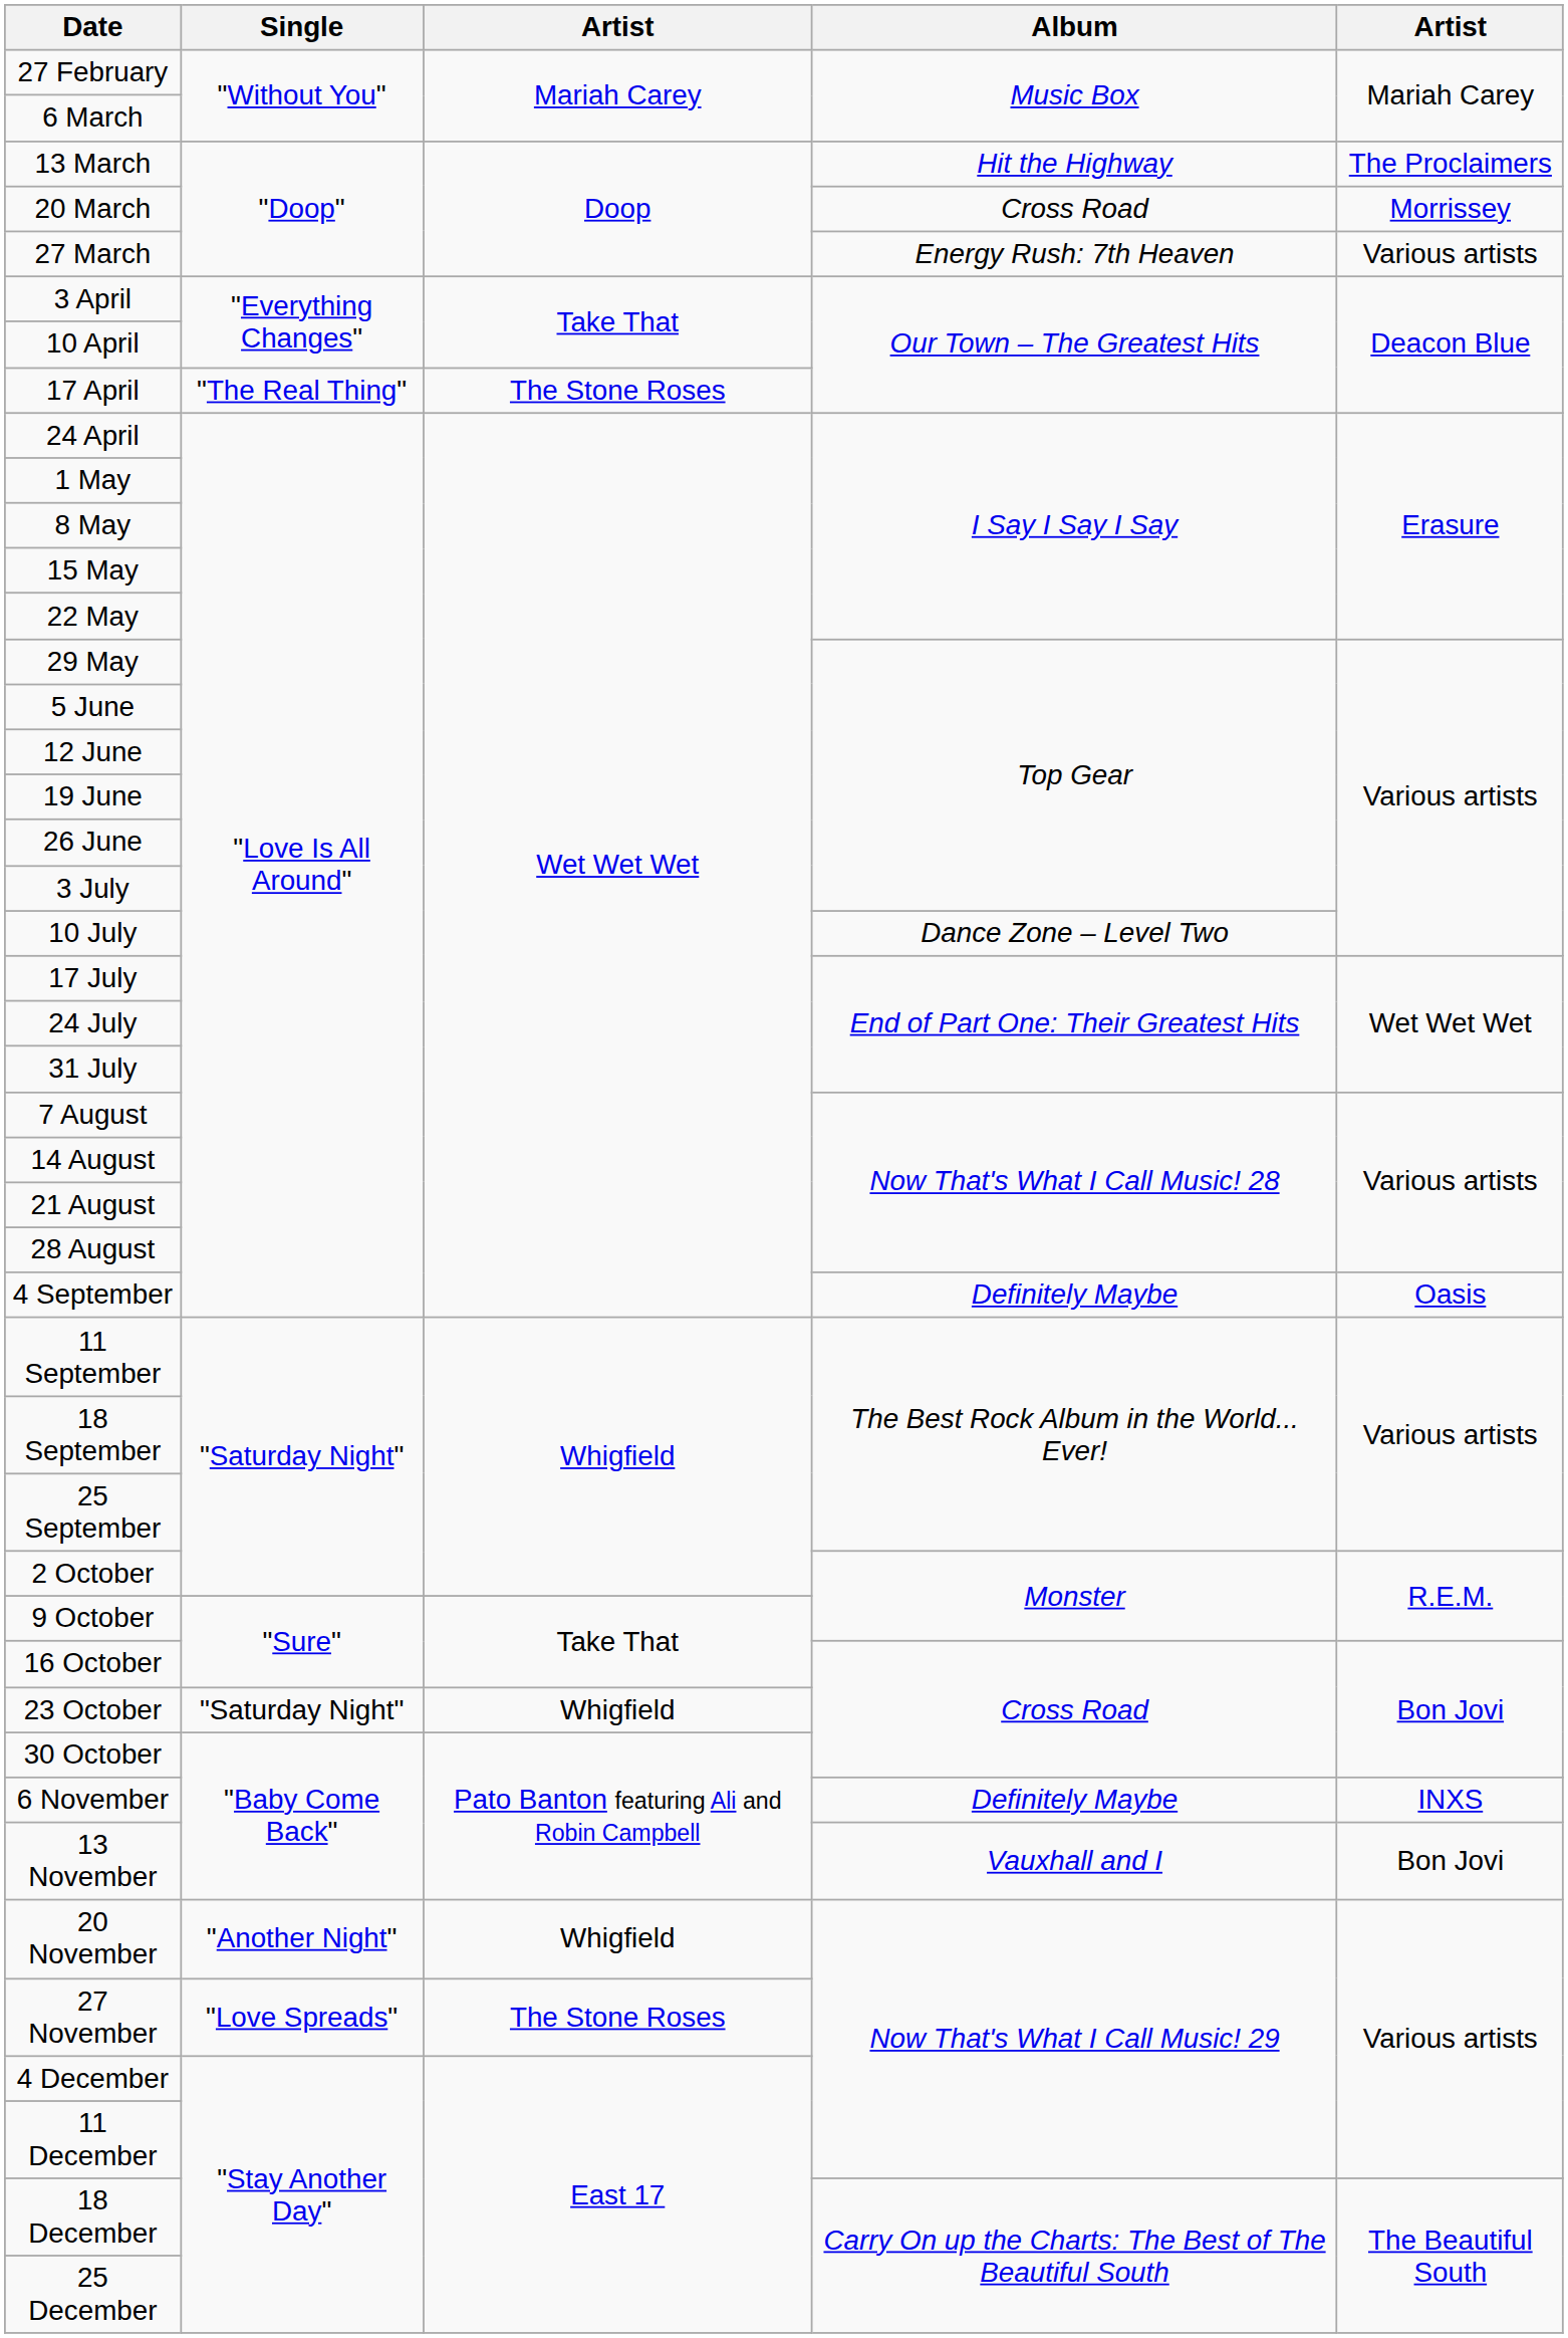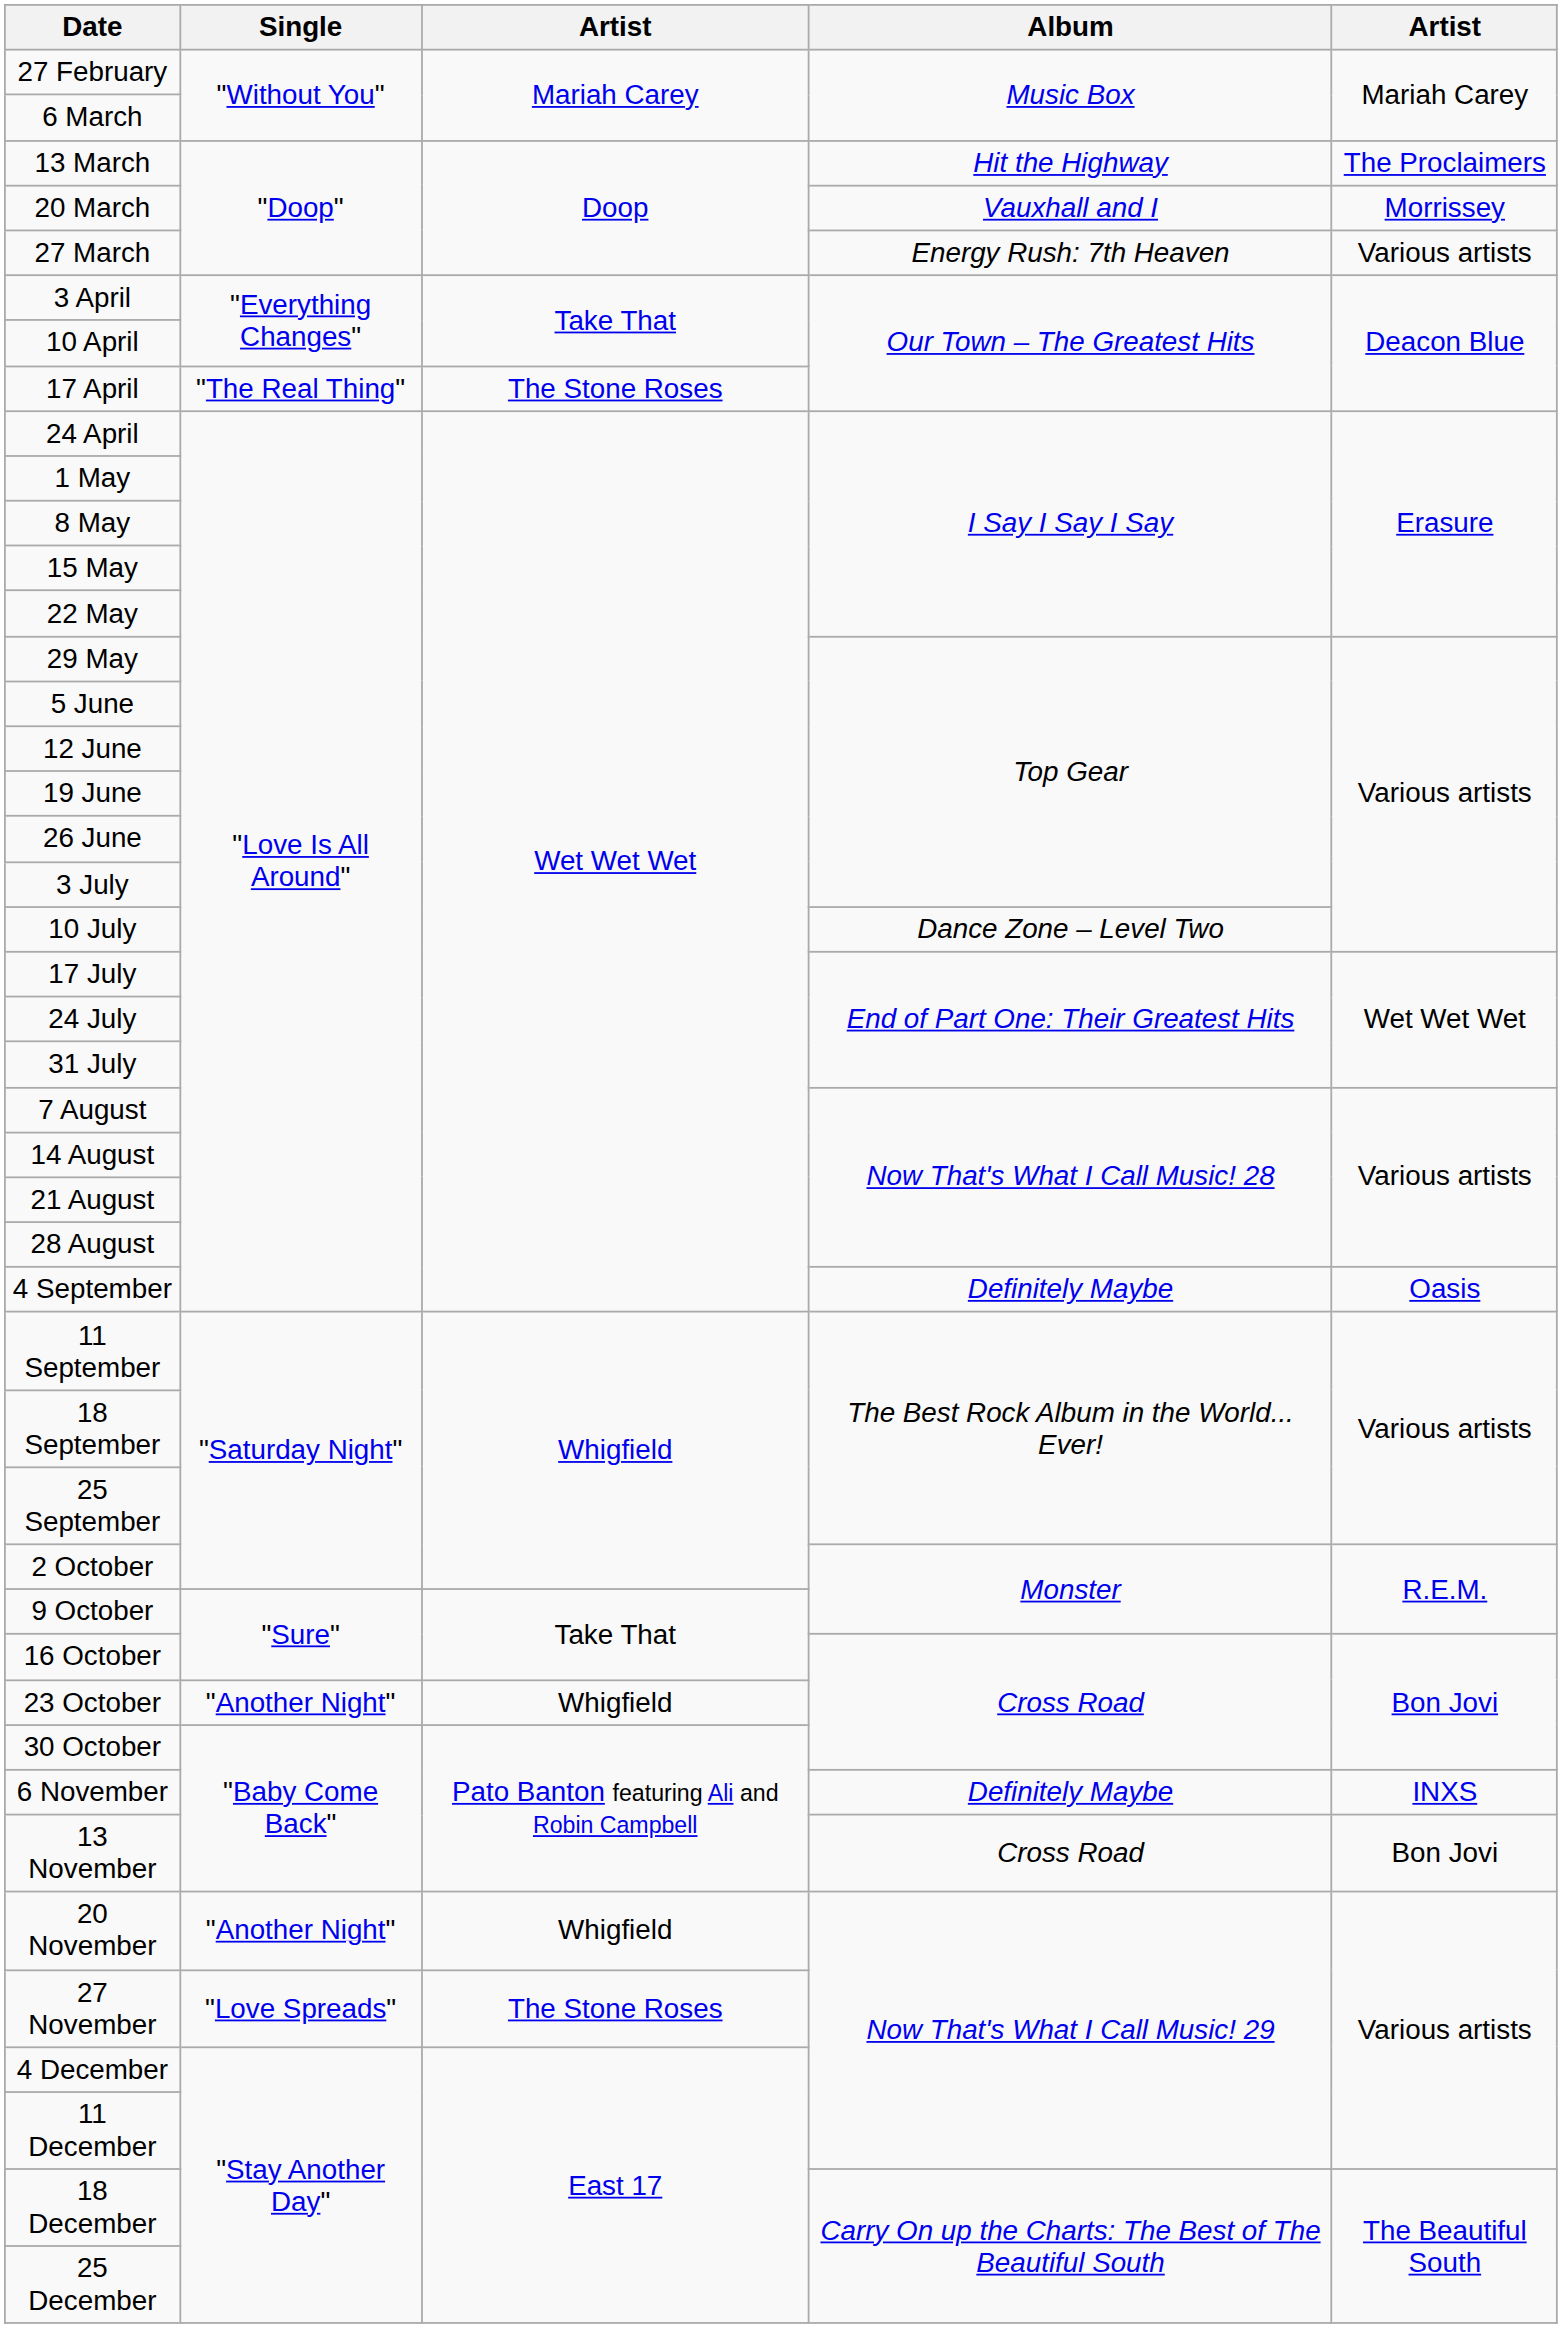 <table class="wikitable" style="font-size:97%; text-align:center;">
 <tr>
 <th>Date</th>
 <th>Single</th>
 <th>Artist</th>
 <th>Album</th>
 <th>Artist</th>
 </tr>
 <tr>
 <td>27 February</td>
 <td rowspan="2">"<a href='#'>Without You</a>"</td>
 <td rowspan="2"><a href='#'>Mariah Carey</a></td>
 <td rowspan="2"><em><a href='#'>Music Box</a></em></td>
 <td rowspan="2">Mariah Carey</td>
 </tr>
 <tr>
 <td>6 March</td>
 </tr>
 <tr>
 <td>13 March</td>
 <td rowspan="3">"<a href='#'>Doop</a>"</td>
 <td rowspan="3"><a href='#'>Doop</a></td>
 <td><em><a href='#'>Hit the Highway</a></em></td>
 <td><a href='#'>The Proclaimers</a></td>
 </tr>
 <tr>
 <td>20 March</td>
-<td><em>Cross Road</em></td>
+<td><em><a href='#'>Vauxhall and I</a></em></td>
 <td><a href='#'>Morrissey</a></td>
 </tr>
 <tr>
 <td>27 March</td>
 <td><em>Energy Rush: 7th Heaven</em></td>
 <td>Various artists</td>
 </tr>
 <tr>
 <td>3 April</td>
 <td rowspan="2">"<a href='#'>Everything Changes</a>"</td>
 <td rowspan="2"><a href='#'>Take That</a></td>
 <td rowspan="3"><em><a href='#'>Our Town – The Greatest Hits</a></em></td>
 <td rowspan="3"><a href='#'>Deacon Blue</a></td>
 </tr>
 <tr>
 <td>10 April</td>
 </tr>
 <tr>
 <td>17 April</td>
 <td>"<a href='#'>The Real Thing</a>"</td>
 <td><a href='#'>The Stone Roses</a></td>
 </tr>
 <tr>
 <td>24 April</td>
 <td rowspan="20">"<a href='#'>Love Is All Around</a>"</td>
 <td rowspan="20"><a href='#'>Wet Wet Wet</a></td>
 <td rowspan="5"><em><a href='#'>I Say I Say I Say</a></em></td>
 <td rowspan="5"><a href='#'>Erasure</a></td>
 </tr>
 <tr>
 <td>1 May</td>
 </tr>
 <tr>
 <td>8 May</td>
 </tr>
 <tr>
 <td>15 May</td>
 </tr>
 <tr>
 <td>22 May</td>
 </tr>
 <tr>
 <td>29 May</td>
 <td rowspan="6"><em>Top Gear</em></td>
 <td rowspan="7">Various artists</td>
 </tr>
 <tr>
 <td>5 June</td>
 </tr>
 <tr>
 <td>12 June</td>
 </tr>
 <tr>
 <td>19 June</td>
 </tr>
 <tr>
 <td>26 June</td>
 </tr>
 <tr>
 <td>3 July</td>
 </tr>
 <tr>
 <td>10 July</td>
 <td><em>Dance Zone – Level Two</em></td>
 </tr>
 <tr>
 <td>17 July</td>
 <td rowspan="3"><em><a href='#'>End of Part One: Their Greatest Hits</a></em></td>
 <td rowspan="3">Wet Wet Wet</td>
 </tr>
 <tr>
 <td>24 July</td>
 </tr>
 <tr>
 <td>31 July</td>
 </tr>
 <tr>
 <td>7 August</td>
 <td rowspan="4"><em><a href='#'>Now That's What I Call Music! 28</a></em></td>
 <td rowspan="4">Various artists</td>
 </tr>
 <tr>
 <td>14 August</td>
 </tr>
 <tr>
 <td>21 August</td>
 </tr>
 <tr>
 <td>28 August</td>
 </tr>
 <tr>
 <td>4 September</td>
 <td><em><a href='#'>Definitely Maybe</a></em></td>
 <td><a href='#'>Oasis</a></td>
 </tr>
 <tr>
 <td>11 September</td>
 <td rowspan="4">"<a href='#'>Saturday Night</a>"</td>
 <td rowspan="4"><a href='#'>Whigfield</a></td>
 <td rowspan="3"><em>The Best Rock Album in the World... Ever!</em></td>
 <td rowspan="3">Various artists</td>
 </tr>
 <tr>
 <td>18 September</td>
 </tr>
 <tr>
 <td>25 September</td>
 </tr>
 <tr>
 <td>2 October</td>
 <td rowspan="2"><em><a href='#'>Monster</a></em></td>
 <td rowspan="2"><a href='#'>R.E.M.</a></td>
 </tr>
 <tr>
 <td>9 October</td>
 <td rowspan="2">"<a href='#'>Sure</a>"</td>
 <td rowspan="2">Take That</td>
 </tr>
 <tr>
 <td>16 October</td>
 <td rowspan="3"><em><a href='#'>Cross Road</a></em></td>
 <td rowspan="3"><a href='#'>Bon Jovi</a></td>
 </tr>
 <tr>
 <td>23 October</td>
-<td>"Saturday Night"</td>
+<td>"<a href='#'>Another Night</a>"</td>
 <td>Whigfield</td>
 </tr>
 <tr>
 <td>30 October</td>
 <td rowspan="3">"<a href='#'>Baby Come Back</a>"</td>
 <td rowspan="3"><a href='#'>Pato Banton</a> <small>featuring <a href='#'>Ali</a> and <a href='#'>Robin Campbell</a></small></td>
 </tr>
 <tr>
 <td>6 November</td>
 <td><em><a href='#'>Definitely Maybe</a></em></td>
 <td><a href='#'>INXS</a></td>
 </tr>
 <tr>
 <td>13 November</td>
-<td><em><a href='#'>Vauxhall and I</a></em></td>
+<td><em>Cross Road</em></td>
 <td>Bon Jovi</td>
 </tr>
 <tr>
 <td>20 November</td>
 <td>"<a href='#'>Another Night</a>"</td>
 <td>Whigfield</td>
 <td rowspan="4"><em><a href='#'>Now That's What I Call Music! 29</a></em></td>
 <td rowspan="4">Various artists</td>
 </tr>
 <tr>
 <td>27 November</td>
 <td>"<a href='#'>Love Spreads</a>"</td>
 <td><a href='#'>The Stone Roses</a></td>
 </tr>
 <tr>
 <td>4 December</td>
 <td rowspan="4">"<a href='#'>Stay Another Day</a>"</td>
 <td rowspan="4"><a href='#'>East 17</a></td>
 </tr>
 <tr>
 <td>11 December</td>
 </tr>
 <tr>
 <td>18 December</td>
 <td rowspan="2"><em><a href='#'>Carry On up the Charts: The Best of The Beautiful South</a></em></td>
 <td rowspan="2"><a href='#'>The Beautiful South</a></td>
 </tr>
 <tr>
 <td>25 December</td>
 </tr>
 </table>
